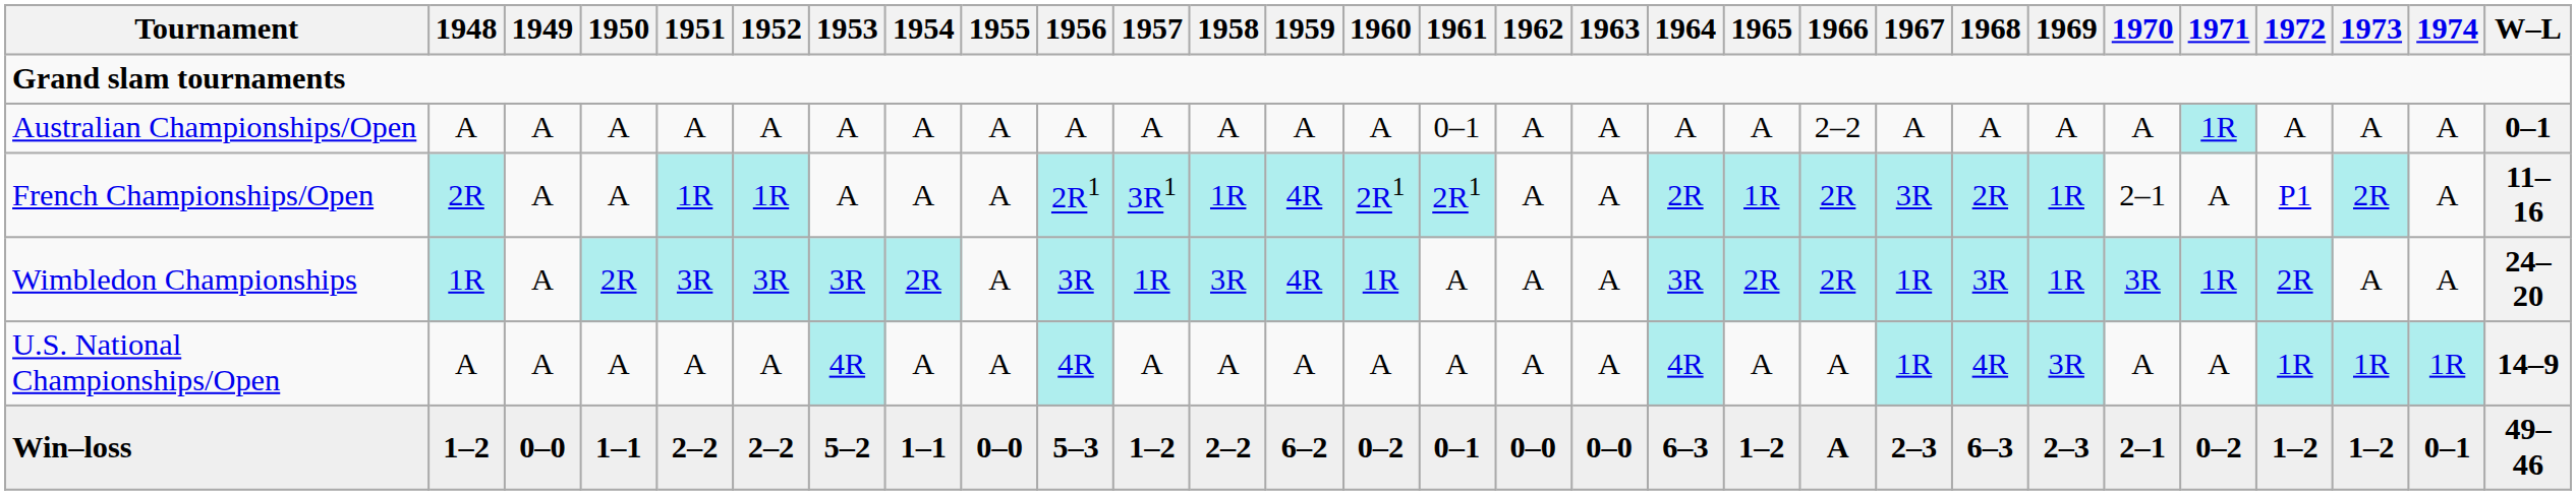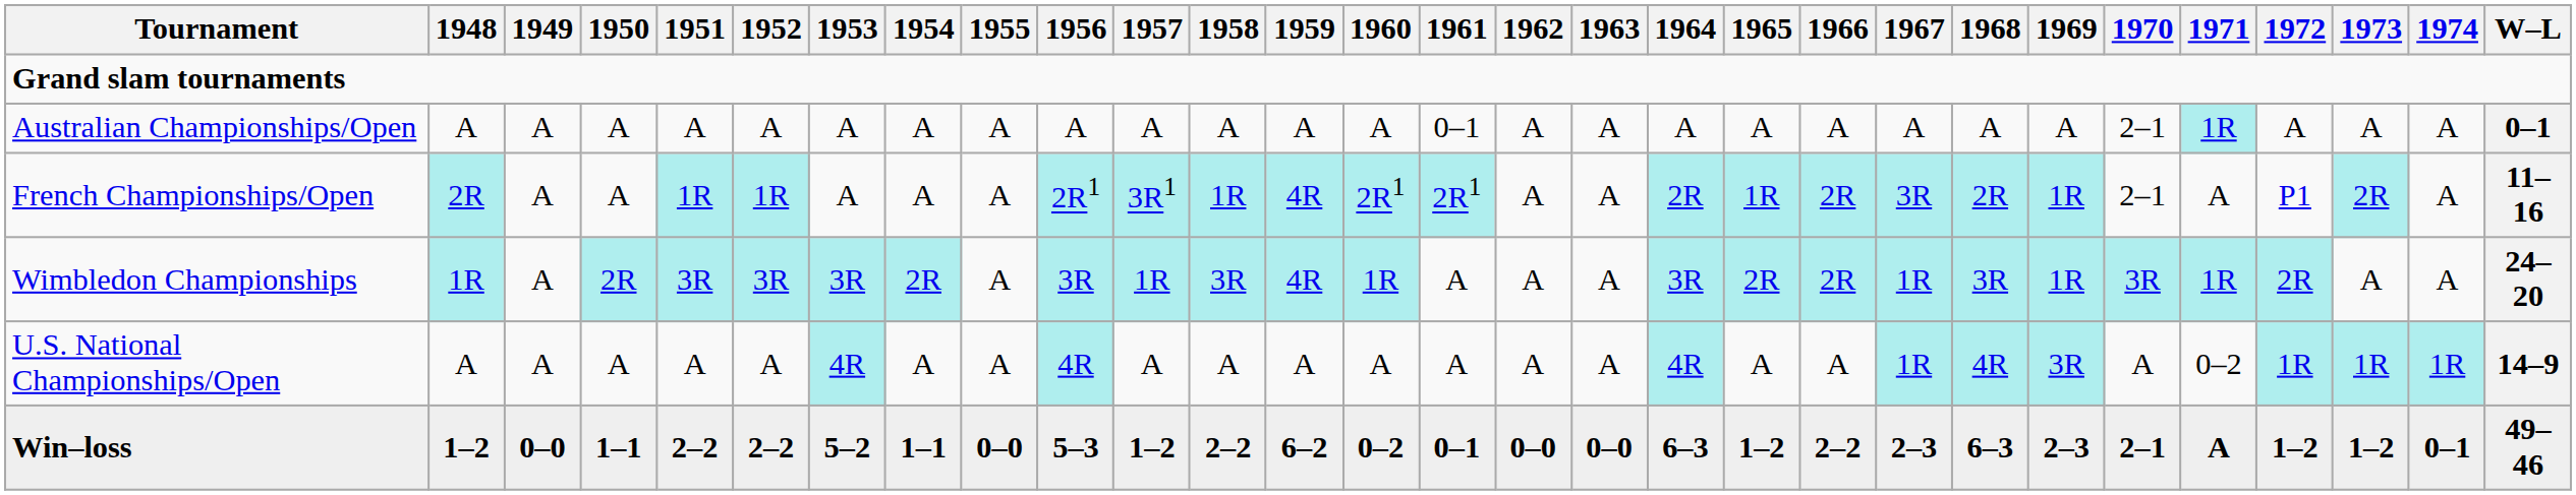 <table class="nowrap wikitable" style=text-align:center;font-size:94%>
 <tr>
 <th>Tournament</th>
 <th>1948</th>
 <th>1949</th>
 <th>1950</th>
 <th>1951</th>
 <th>1952</th>
 <th>1953</th>
 <th>1954</th>
 <th>1955</th>
 <th>1956</th>
 <th>1957</th>
 <th>1958</th>
 <th>1959</th>
 <th>1960</th>
 <th>1961</th>
 <th>1962</th>
 <th>1963</th>
 <th>1964</th>
 <th>1965</th>
 <th>1966</th>
 <th>1967</th>
 <th>1968</th>
 <th>1969</th>
 <th><a href='#'>1970</a></th>
 <th><a href='#'>1971</a></th>
 <th><a href='#'>1972</a></th>
 <th><a href='#'>1973</a></th>
 <th><a href='#'>1974</a></th>
 <th>W–L</th>
 </tr>
 <tr>
 <td colspan="29" style="text-align:left; font-weight:bold">Grand slam tournaments</td>
 </tr>
 <tr>
 <td style="text-align:left;"><a href='#'>Australian Championships/Open</a></td>
 <td>A</td>
 <td>A</td>
 <td>A</td>
 <td>A</td>
 <td>A</td>
 <td>A</td>
 <td>A</td>
 <td>A</td>
 <td>A</td>
 <td>A</td>
 <td>A</td>
 <td>A</td>
 <td>A</td>
 <td>0–1</td>
 <td>A</td>
 <td>A</td>
 <td>A</td>
 <td>A</td>
-<td>2–2</td>
 <td>A</td>
 <td>A</td>
 <td>A</td>
 <td>A</td>
+<td>2–1</td>
 <td style="background:#afeeee"><a href='#'>1R</a></td>
 <td>A</td>
 <td>A</td>
 <td>A</td>
 <th>0–1</th>
 </tr>
 <tr>
 <td style="text-align:left;"><a href='#'>French Championships/Open</a></td>
 <td style="background:#afeeee"><a href='#'>2R</a></td>
 <td>A</td>
 <td>A</td>
 <td style="background:#afeeee"><a href='#'>1R</a></td>
 <td style="background:#afeeee"><a href='#'>1R</a></td>
 <td>A</td>
 <td>A</td>
 <td>A</td>
 <td style="background:#afeeee"><a href='#'>2R</a><sup>1</sup></td>
 <td style="background:#afeeee"><a href='#'>3R</a><sup>1</sup></td>
 <td style="background:#afeeee"><a href='#'>1R</a></td>
 <td style="background:#afeeee"><a href='#'>4R</a></td>
 <td style="background:#afeeee"><a href='#'>2R</a><sup>1</sup></td>
 <td style="background:#afeeee"><a href='#'>2R</a><sup>1</sup></td>
 <td>A</td>
 <td>A</td>
 <td style="background:#afeeee"><a href='#'>2R</a></td>
 <td style="background:#afeeee"><a href='#'>1R</a></td>
 <td style="background:#afeeee"><a href='#'>2R</a></td>
 <td style="background:#afeeee"><a href='#'>3R</a></td>
 <td style="background:#afeeee"><a href='#'>2R</a></td>
 <td style="background:#afeeee"><a href='#'>1R</a></td>
 <td>2–1</td>
 <td>A</td>
 <td><a href='#'>P1</a></td>
 <td style="background:#afeeee"><a href='#'>2R</a></td>
 <td>A</td>
 <th>11–16</th>
 </tr>
 <tr>
 <td style="text-align:left;"><a href='#'>Wimbledon Championships</a></td>
 <td style="background:#afeeee"><a href='#'>1R</a></td>
 <td>A</td>
 <td style="background:#afeeee"><a href='#'>2R</a></td>
 <td style="background:#afeeee"><a href='#'>3R</a></td>
 <td style="background:#afeeee"><a href='#'>3R</a></td>
 <td style="background:#afeeee"><a href='#'>3R</a></td>
 <td style="background:#afeeee"><a href='#'>2R</a></td>
 <td>A</td>
 <td style="background:#afeeee"><a href='#'>3R</a></td>
 <td style="background:#afeeee"><a href='#'>1R</a></td>
 <td style="background:#afeeee"><a href='#'>3R</a></td>
 <td style="background:#afeeee"><a href='#'>4R</a></td>
 <td style="background:#afeeee"><a href='#'>1R</a></td>
 <td>A</td>
 <td>A</td>
 <td>A</td>
 <td style="background:#afeeee"><a href='#'>3R</a></td>
 <td style="background:#afeeee"><a href='#'>2R</a></td>
 <td style="background:#afeeee"><a href='#'>2R</a></td>
 <td style="background:#afeeee"><a href='#'>1R</a></td>
 <td style="background:#afeeee"><a href='#'>3R</a></td>
 <td style="background:#afeeee"><a href='#'>1R</a></td>
 <td style="background:#afeeee"><a href='#'>3R</a></td>
 <td style="background:#afeeee"><a href='#'>1R</a></td>
 <td style="background:#afeeee"><a href='#'>2R</a></td>
 <td>A</td>
 <td>A</td>
 <th>24–20</th>
 </tr>
 <tr>
 <td style="text-align:left;"><a href='#'>U.S. National Championships/Open</a></td>
 <td>A</td>
 <td>A</td>
 <td>A</td>
 <td>A</td>
 <td>A</td>
 <td style="background:#afeeee"><a href='#'>4R</a></td>
 <td>A</td>
 <td>A</td>
 <td style="background:#afeeee"><a href='#'>4R</a></td>
 <td>A</td>
 <td>A</td>
 <td>A</td>
 <td>A</td>
 <td>A</td>
 <td>A</td>
 <td>A</td>
 <td style="background:#afeeee"><a href='#'>4R</a></td>
 <td>A</td>
 <td>A</td>
 <td style="background:#afeeee"><a href='#'>1R</a></td>
 <td style="background:#afeeee"><a href='#'>4R</a></td>
 <td style="background:#afeeee"><a href='#'>3R</a></td>
 <td>A</td>
-<td>A</td>
+<td>0–2</td>
 <td style="background:#afeeee"><a href='#'>1R</a></td>
 <td style="background:#afeeee"><a href='#'>1R</a></td>
 <td style="background:#afeeee"><a href='#'>1R</a></td>
 <th>14–9</th>
 </tr>
 <tr style="font-weight:bold;background:#efefef;">
 <td style="text-align:left;">Win–loss</td>
 <td>1–2</td>
 <td>0–0</td>
 <td>1–1</td>
 <td>2–2</td>
 <td>2–2</td>
 <td>5–2</td>
 <td>1–1</td>
 <td>0–0</td>
 <td>5–3</td>
 <td>1–2</td>
 <td>2–2</td>
 <td>6–2</td>
 <td>0–2</td>
 <td>0–1</td>
 <td>0–0</td>
 <td>0–0</td>
 <td>6–3</td>
 <td>1–2</td>
-<td>A</td>
+<td>2–2</td>
 <td>2–3</td>
 <td>6–3</td>
 <td>2–3</td>
 <td>2–1</td>
-<td>0–2</td>
+<td>A</td>
 <td>1–2</td>
 <td>1–2</td>
 <td>0–1</td>
 <td>49–46</td>
 </tr>
 </table>
